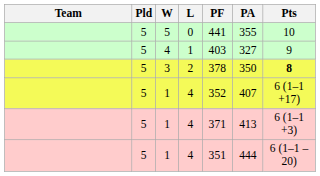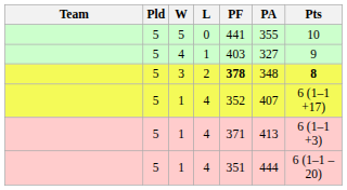 <table class="wikitable" style="text-align:center;">
 <tr>
 <th width=170>Team</th>
 <th width=25>Pld</th>
 <th width=25>W</th>
 <th width=25>L</th>
 <th width=35>PF</th>
 <th width=35>PA</th>
 <th width=65>Pts</th>
 </tr>
 <tr bgcolor=#ccffcc>
 <td align="left"></td>
 <td>5</td>
 <td>5</td>
 <td>0</td>
 <td>441</td>
 <td>355</td>
 <td>10</td>
 </tr>
 <tr bgcolor=#ccffcc>
 <td align="left"></td>
 <td>5</td>
 <td>4</td>
 <td>1</td>
 <td>403</td>
 <td>327</td>
 <td>9</td>
 </tr>
 <tr bgcolor=#F4FA58>
 <td align="left"></td>
 <td>5</td>
 <td>3</td>
 <td>2</td>
-<td>378</td>
-<td>350</td>
+<td><strong>378</strong></td>
+<td>348</td>
 <td><strong>8</strong></td>
 </tr>
 <tr bgcolor=#F4FA58>
 <td align="left"></td>
 <td>5</td>
 <td>1</td>
 <td>4</td>
 <td>352</td>
 <td>407</td>
 <td>6 (1–1 +17)</td>
 </tr>
 <tr bgcolor=#ffcccc>
 <td align="left"></td>
 <td>5</td>
 <td>1</td>
 <td>4</td>
 <td>371</td>
 <td>413</td>
 <td>6 (1–1 +3)</td>
 </tr>
 <tr bgcolor=#ffcccc>
 <td align="left"></td>
 <td>5</td>
 <td>1</td>
 <td>4</td>
 <td>351</td>
 <td>444</td>
 <td>6 (1–1 –20)</td>
 </tr>
 </table>
